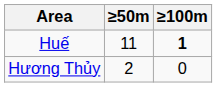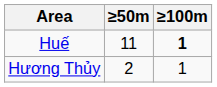 <table class="wikitable sortable">
 <tr>
 <th>Area</th>
 <th>≥50m</th>
 <th>≥100m</th>
 </tr>
 <tr>
 <td align="center"><a href='#'>Huế</a></td>
 <td align="center">11</td>
 <td align="center"><strong>1</strong></td>
 </tr>
 <tr>
 <td align="center"><a href='#'>Hương Thủy</a></td>
 <td align="center">2</td>
-<td align="center">0</td>
+<td align="center">1</td>
 </tr>
 </table>
